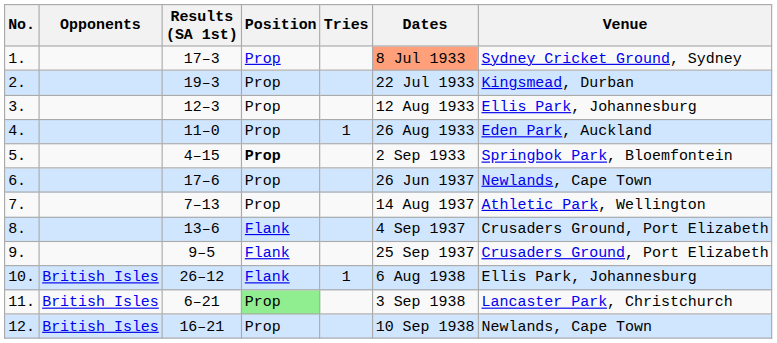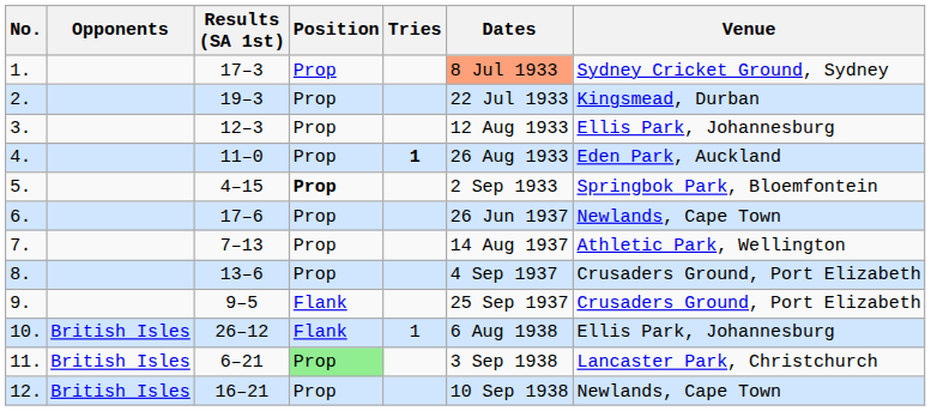 <table class="wikitable sortable">
 <tr>
 <th>No.</th>
 <th>Opponents</th>
 <th>Results<br>(SA 1st)</th>
 <th>Position</th>
 <th>Tries</th>
 <th>Dates</th>
 <th>Venue</th>
 </tr>
 <tr>
 <td>1.</td>
 <td></td>
 <td align="center">17–3</td>
 <td><a href='#'>Prop</a></td>
 <td></td>
 <td style="background: lightsalmon;">8 Jul 1933</td>
 <td><a href='#'>Sydney Cricket Ground</a>, Sydney</td>
 </tr>
 <tr style="background: #D0E6FF;">
 <td>2.</td>
 <td></td>
 <td align="center">19–3</td>
 <td>Prop</td>
 <td></td>
 <td>22 Jul 1933</td>
 <td><a href='#'>Kingsmead</a>, Durban</td>
 </tr>
 <tr>
 <td>3.</td>
 <td></td>
 <td align="center">12–3</td>
 <td>Prop</td>
 <td></td>
 <td>12 Aug 1933</td>
 <td><a href='#'>Ellis Park</a>, Johannesburg</td>
 </tr>
 <tr style="background: #D0E6FF;">
 <td>4.</td>
 <td></td>
 <td align="center">11–0</td>
 <td>Prop</td>
-<td align="center">1</td>
+<td align="center"><strong>1</strong></td>
 <td>26 Aug 1933</td>
 <td><a href='#'>Eden Park</a>, Auckland</td>
 </tr>
 <tr>
 <td>5.</td>
 <td></td>
 <td align="center">4–15</td>
 <td><strong>Prop</strong></td>
 <td></td>
 <td>2 Sep 1933</td>
 <td><a href='#'>Springbok Park</a>, Bloemfontein</td>
 </tr>
 <tr style="background: #D0E6FF;">
 <td>6.</td>
 <td></td>
 <td align="center">17–6</td>
 <td>Prop</td>
 <td></td>
 <td>26 Jun 1937</td>
 <td><a href='#'>Newlands</a>, Cape Town</td>
 </tr>
 <tr>
 <td>7.</td>
 <td></td>
 <td align="center">7–13</td>
 <td>Prop</td>
 <td></td>
 <td>14 Aug 1937</td>
 <td><a href='#'>Athletic Park</a>, Wellington</td>
 </tr>
 <tr style="background: #D0E6FF;">
 <td>8.</td>
 <td></td>
 <td align="center">13–6</td>
-<td><a href='#'>Flank</a></td>
+<td>Prop</td>
 <td></td>
 <td>4 Sep 1937</td>
 <td>Crusaders Ground, Port Elizabeth</td>
 </tr>
 <tr>
 <td>9.</td>
 <td></td>
 <td align="center">9–5</td>
 <td><a href='#'>Flank</a></td>
 <td></td>
 <td>25 Sep 1937</td>
 <td><a href='#'>Crusaders Ground</a>, Port Elizabeth</td>
 </tr>
 <tr style="background: #D0E6FF;">
 <td>10.</td>
 <td> <a href='#'>British Isles</a></td>
 <td align="center">26–12</td>
 <td><a href='#'>Flank</a></td>
 <td align="center">1</td>
 <td>6 Aug 1938</td>
 <td>Ellis Park, Johannesburg</td>
 </tr>
 <tr>
 <td>11.</td>
 <td> <a href='#'>British Isles</a></td>
 <td align="center">6–21</td>
 <td style="background: lightgreen;">Prop</td>
 <td></td>
 <td>3 Sep 1938</td>
 <td><a href='#'>Lancaster Park</a>, Christchurch</td>
 </tr>
 <tr style="background: #D0E6FF;">
 <td>12.</td>
 <td> <a href='#'>British Isles</a></td>
 <td align="center">16–21</td>
 <td>Prop</td>
 <td></td>
 <td>10 Sep 1938</td>
 <td>Newlands, Cape Town</td>
 </tr>
 </table>
